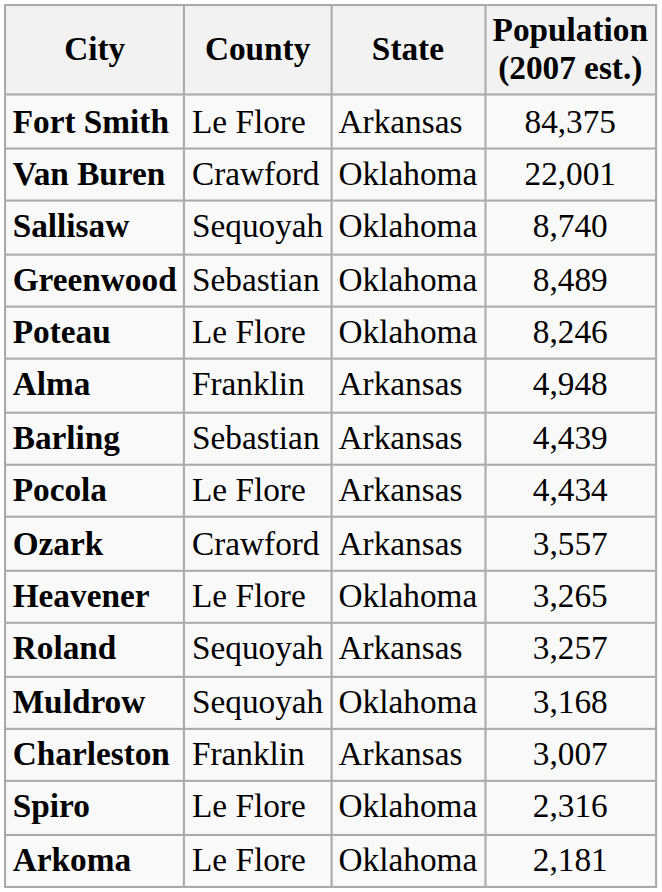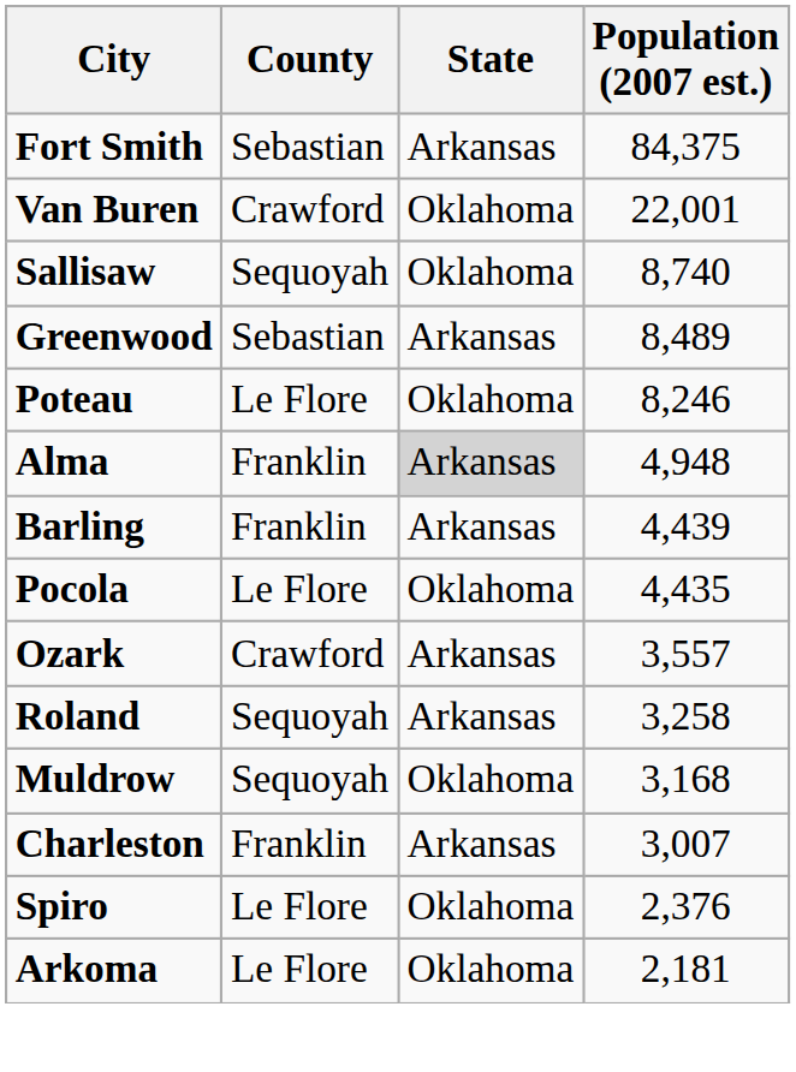 <table class="wikitable">
 <tr>
 <th>City</th>
 <th>County</th>
 <th>State</th>
 <th>Population <br>(2007 est.)</th>
 </tr>
 <tr>
 <td><strong>Fort Smith</strong></td>
-<td>Le Flore</td>
+<td>Sebastian</td>
 <td>Arkansas</td>
 <td align="center">84,375</td>
 </tr>
 <tr>
 <td><strong>Van Buren</strong></td>
 <td>Crawford</td>
 <td>Oklahoma</td>
 <td align="center">22,001</td>
 </tr>
 <tr>
 <td><strong>Sallisaw</strong></td>
 <td>Sequoyah</td>
 <td>Oklahoma</td>
 <td align="center">8,740</td>
 </tr>
 <tr>
 <td><strong>Greenwood</strong></td>
 <td>Sebastian</td>
-<td>Oklahoma</td>
+<td>Arkansas</td>
 <td align="center">8,489</td>
 </tr>
 <tr>
 <td><strong>Poteau</strong></td>
 <td>Le Flore</td>
 <td>Oklahoma</td>
 <td align="center">8,246</td>
 </tr>
 <tr>
 <td><strong>Alma</strong></td>
 <td>Franklin</td>
-<td>Arkansas</td>
+<td style="background: lightgrey;">Arkansas</td>
 <td align="center">4,948</td>
 </tr>
 <tr>
 <td><strong>Barling</strong></td>
-<td>Sebastian</td>
+<td>Franklin</td>
 <td>Arkansas</td>
 <td align="center">4,439</td>
 </tr>
 <tr>
 <td><strong>Pocola</strong></td>
 <td>Le Flore</td>
-<td>Arkansas</td>
-<td align="center">4,434</td>
+<td>Oklahoma</td>
+<td align="center">4,435</td>
 </tr>
 <tr>
 <td><strong>Ozark</strong></td>
 <td>Crawford</td>
 <td>Arkansas</td>
 <td align="center">3,557</td>
 </tr>
 <tr>
-<td><strong>Heavener</strong></td>
-<td>Le Flore</td>
-<td>Oklahoma</td>
-<td align="center">3,265</td>
-</tr>
-<tr>
 <td><strong>Roland</strong></td>
 <td>Sequoyah</td>
 <td>Arkansas</td>
-<td align="center">3,257</td>
+<td align="center">3,258</td>
 </tr>
 <tr>
 <td><strong>Muldrow</strong></td>
 <td>Sequoyah</td>
 <td>Oklahoma</td>
 <td align="center">3,168</td>
 </tr>
 <tr>
 <td><strong>Charleston</strong></td>
 <td>Franklin</td>
 <td>Arkansas</td>
 <td align="center">3,007</td>
 </tr>
 <tr>
 <td><strong>Spiro</strong></td>
 <td>Le Flore</td>
 <td>Oklahoma</td>
-<td align="center">2,316</td>
+<td align="center">2,376</td>
 </tr>
 <tr>
 <td><strong>Arkoma</strong></td>
 <td>Le Flore</td>
 <td>Oklahoma</td>
 <td align="center">2,181</td>
 </tr>
 </table>
